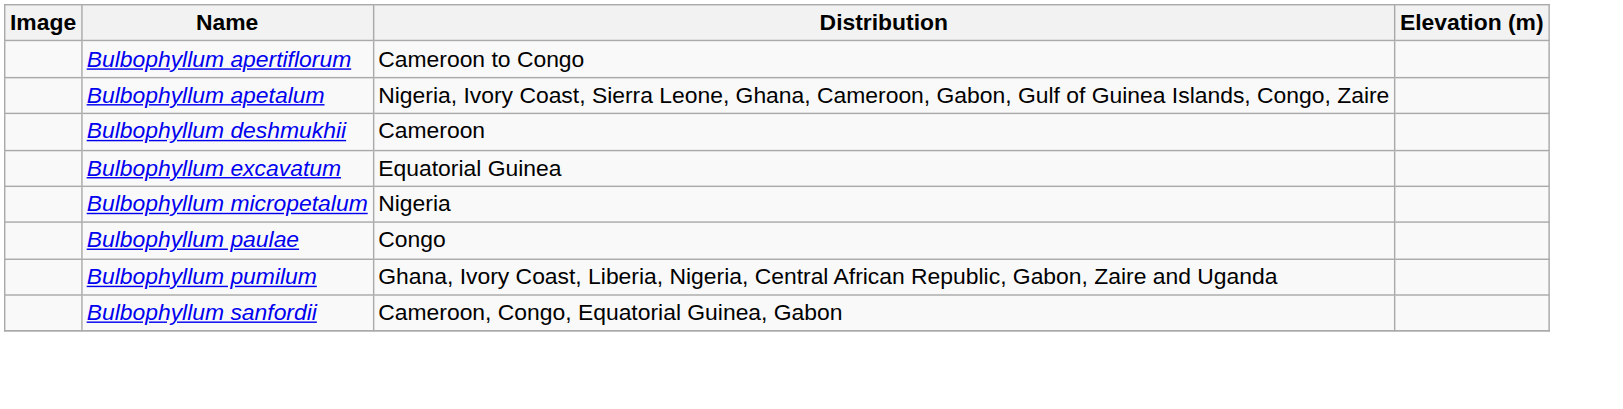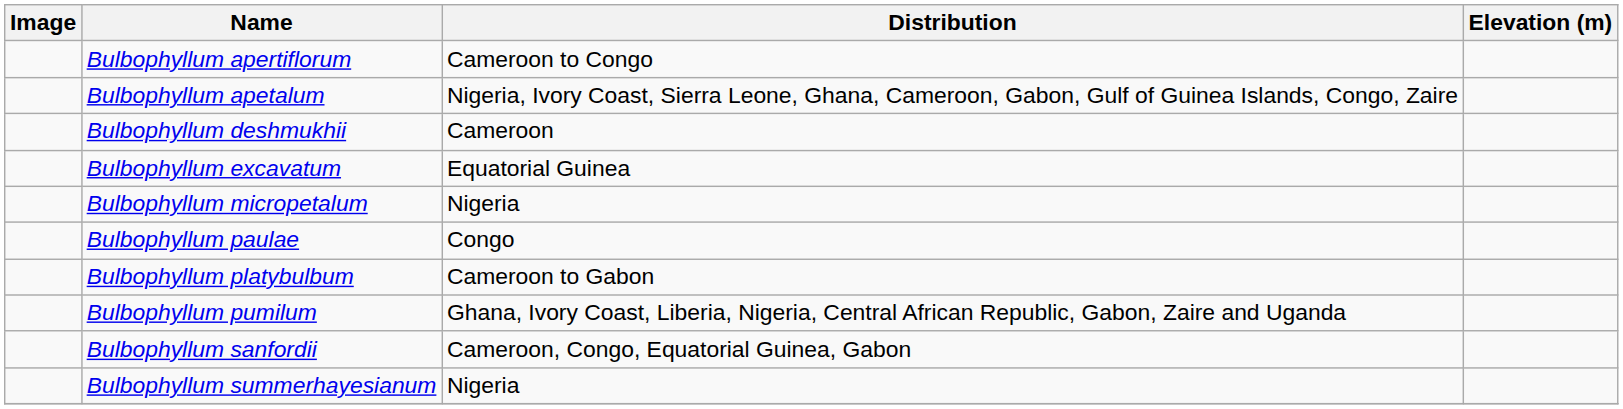 <table class="wikitable collapsible">
 <tr>
 <th>Image</th>
 <th>Name</th>
 <th>Distribution</th>
 <th>Elevation (m)</th>
 </tr>
 <tr>
 <td></td>
 <td><em><a href='#'>Bulbophyllum apertiflorum</a></em> </td>
 <td>Cameroon to Congo</td>
 <td></td>
 </tr>
 <tr>
 <td></td>
 <td><em><a href='#'>Bulbophyllum apetalum</a></em> </td>
 <td>Nigeria, Ivory Coast, Sierra Leone, Ghana, Cameroon, Gabon, Gulf of Guinea Islands, Congo, Zaire</td>
 <td></td>
 </tr>
 <tr>
 <td></td>
 <td><em><a href='#'>Bulbophyllum deshmukhii</a></em> </td>
 <td>Cameroon</td>
 <td></td>
 </tr>
 <tr>
 <td></td>
 <td><em><a href='#'>Bulbophyllum excavatum</a></em> </td>
 <td>Equatorial Guinea</td>
 <td></td>
 </tr>
 <tr>
 <td></td>
 <td><em><a href='#'>Bulbophyllum micropetalum</a></em> </td>
 <td>Nigeria</td>
 <td></td>
 </tr>
 <tr>
 <td></td>
 <td><em><a href='#'>Bulbophyllum paulae</a></em> </td>
 <td>Congo</td>
 <td></td>
 </tr>
 <tr>
 <td></td>
+<td><em><a href='#'>Bulbophyllum platybulbum</a></em> </td>
+<td>Cameroon to Gabon</td>
+<td></td>
+</tr>
+<tr>
+<td></td>
 <td><em><a href='#'>Bulbophyllum pumilum</a></em> </td>
 <td>Ghana, Ivory Coast, Liberia, Nigeria, Central African Republic, Gabon, Zaire and Uganda</td>
 <td></td>
 </tr>
 <tr>
 <td></td>
 <td><em><a href='#'>Bulbophyllum sanfordii</a></em> </td>
 <td>Cameroon, Congo, Equatorial Guinea, Gabon</td>
 <td></td>
 </tr>
 <tr>
+<td></td>
+<td><em><a href='#'>Bulbophyllum summerhayesianum</a></em> </td>
+<td>Nigeria</td>
+<td></td>
+</tr>
+<tr>
 </tr>
 </table>
